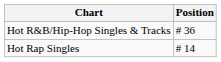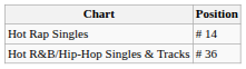 <table class="wikitable">
 <tr>
 <th align="left">Chart</th>
 <th align="left">Position</th>
 </tr>
 <tr>
+<td align="left">Hot Rap Singles</td>
+<td align="left"># 14</td>
+</tr>
+<tr>
 <td align="left">Hot R&B/Hip-Hop Singles & Tracks</td>
 <td align="left"># 36</td>
 </tr>
-<tr>
-<td align="left">Hot Rap Singles</td>
-<td align="left"># 14</td>
-</tr>
 </table>
